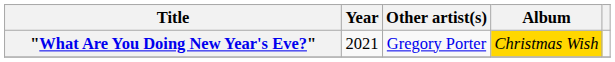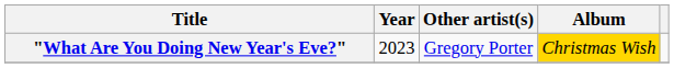 <table class="wikitable plainrowheaders" style="text-align:center;" border="1">
 <tr>
 <th scope="col" style="width:20em;">Title</th>
 <th scope="col">Year</th>
 <th scope="col">Other artist(s)</th>
 <th scope="col">Album</th>
 <th scope="col"></th>
 </tr>
 <tr>
 <th scope="row">"<a href='#'>What Are You Doing New Year's Eve?</a>"</th>
-<td>2021</td>
+<td>2023</td>
 <td><a href='#'>Gregory Porter</a></td>
 <td style="background: gold;"><em>Christmas Wish</em></td>
 <td align="center"></td>
 </tr>
 <tr>
 </tr>
 </table>
